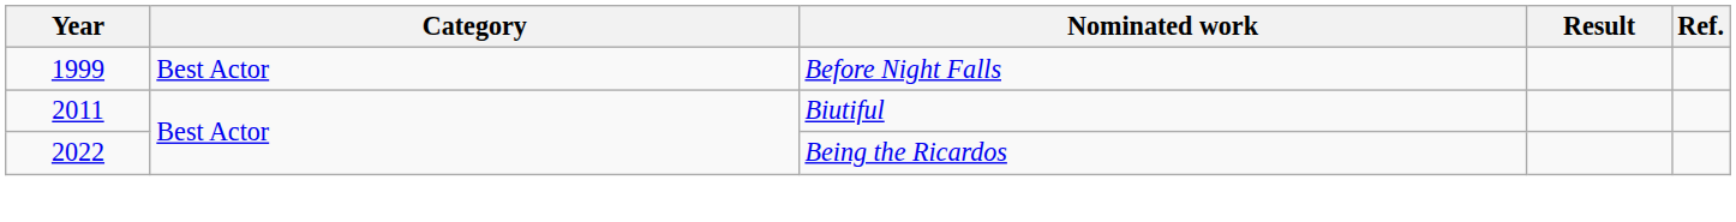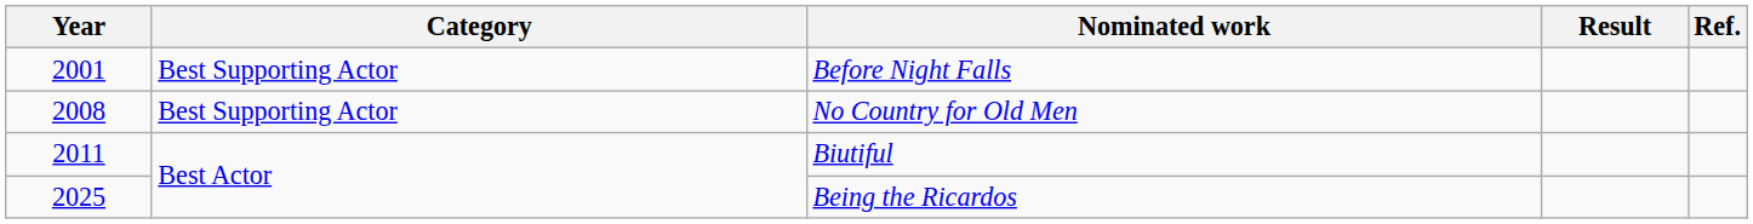 <table class=wikitable>
 <tr>
 <th scope="col" style="width:5em;">Year</th>
 <th scope="col" style="width:24em;">Category</th>
 <th scope="col" style="width:27em;">Nominated work</th>
 <th scope="col" style="width:5em;">Result</th>
 <th>Ref.</th>
 </tr>
 <tr>
-<td style="text-align:center;"><a href='#'>1999</a></td>
-<td><a href='#'>Best Actor</a></td>
+<td style="text-align:center;"><a href='#'>2001</a></td>
+<td><a href='#'>Best Supporting Actor</a></td>
 <td><em><a href='#'>Before Night Falls</a></em></td>
+<td></td>
+<td style="text-align:center;"></td>
+</tr>
+<tr>
+<td style="text-align:center;"><a href='#'>2008</a></td>
+<td><a href='#'>Best Supporting Actor</a></td>
+<td><em><a href='#'>No Country for Old Men</a></em></td>
 <td></td>
 <td style="text-align:center;"></td>
 </tr>
 <tr>
 <td style="text-align:center;"><a href='#'>2011</a></td>
 <td rowspan="2"><a href='#'>Best Actor</a></td>
 <td><em><a href='#'>Biutiful</a></em></td>
 <td></td>
 <td style="text-align:center;"></td>
 </tr>
 <tr>
-<td style="text-align:center;"><a href='#'>2022</a></td>
+<td style="text-align:center;"><a href='#'>2025</a></td>
 <td><em><a href='#'>Being the Ricardos</a></em></td>
 <td></td>
 <td style="text-align:center;"></td>
 </tr>
 </table>
